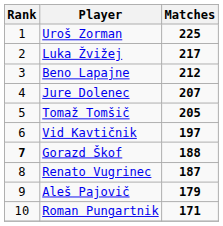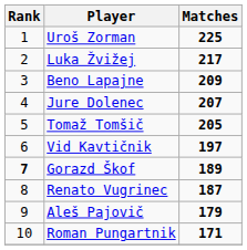 <table class="wikitable sortable" style="text-align:center;">
 <tr>
 <th>Rank</th>
 <th>Player</th>
 <th>Matches</th>
 </tr>
 <tr>
 <td>1</td>
 <td style="text-align: left;"><a href='#'>Uroš Zorman</a></td>
 <td><strong>225</strong></td>
 </tr>
 <tr>
 <td>2</td>
 <td style="text-align: left;"><a href='#'>Luka Žvižej</a></td>
 <td><strong>217</strong></td>
 </tr>
 <tr>
 <td>3</td>
 <td style="text-align: left;"><a href='#'>Beno Lapajne</a></td>
-<td><strong>212</strong></td>
+<td><strong>209</strong></td>
 </tr>
 <tr>
 <td>4</td>
 <td style="text-align: left;"><a href='#'>Jure Dolenec</a></td>
 <td><strong>207</strong></td>
 </tr>
 <tr>
 <td>5</td>
 <td style="text-align: left;"><a href='#'>Tomaž Tomšič</a></td>
 <td><strong>205</strong></td>
 </tr>
 <tr>
 <td>6</td>
 <td style="text-align: left;"><a href='#'>Vid Kavtičnik</a></td>
 <td><strong>197</strong></td>
 </tr>
 <tr>
 <td><strong>7</strong></td>
 <td style="text-align: left;"><a href='#'>Gorazd Škof</a></td>
-<td><strong>188</strong></td>
+<td><strong>189</strong></td>
 </tr>
 <tr>
 <td>8</td>
 <td style="text-align: left;"><a href='#'>Renato Vugrinec</a></td>
 <td><strong>187</strong></td>
 </tr>
 <tr>
 <td>9</td>
 <td style="text-align: left;"><a href='#'>Aleš Pajovič</a></td>
 <td><strong>179</strong></td>
 </tr>
 <tr>
 <td>10</td>
 <td style="text-align: left;"><a href='#'>Roman Pungartnik</a></td>
 <td><strong>171</strong></td>
 </tr>
 <tr>
 </tr>
 </table>
